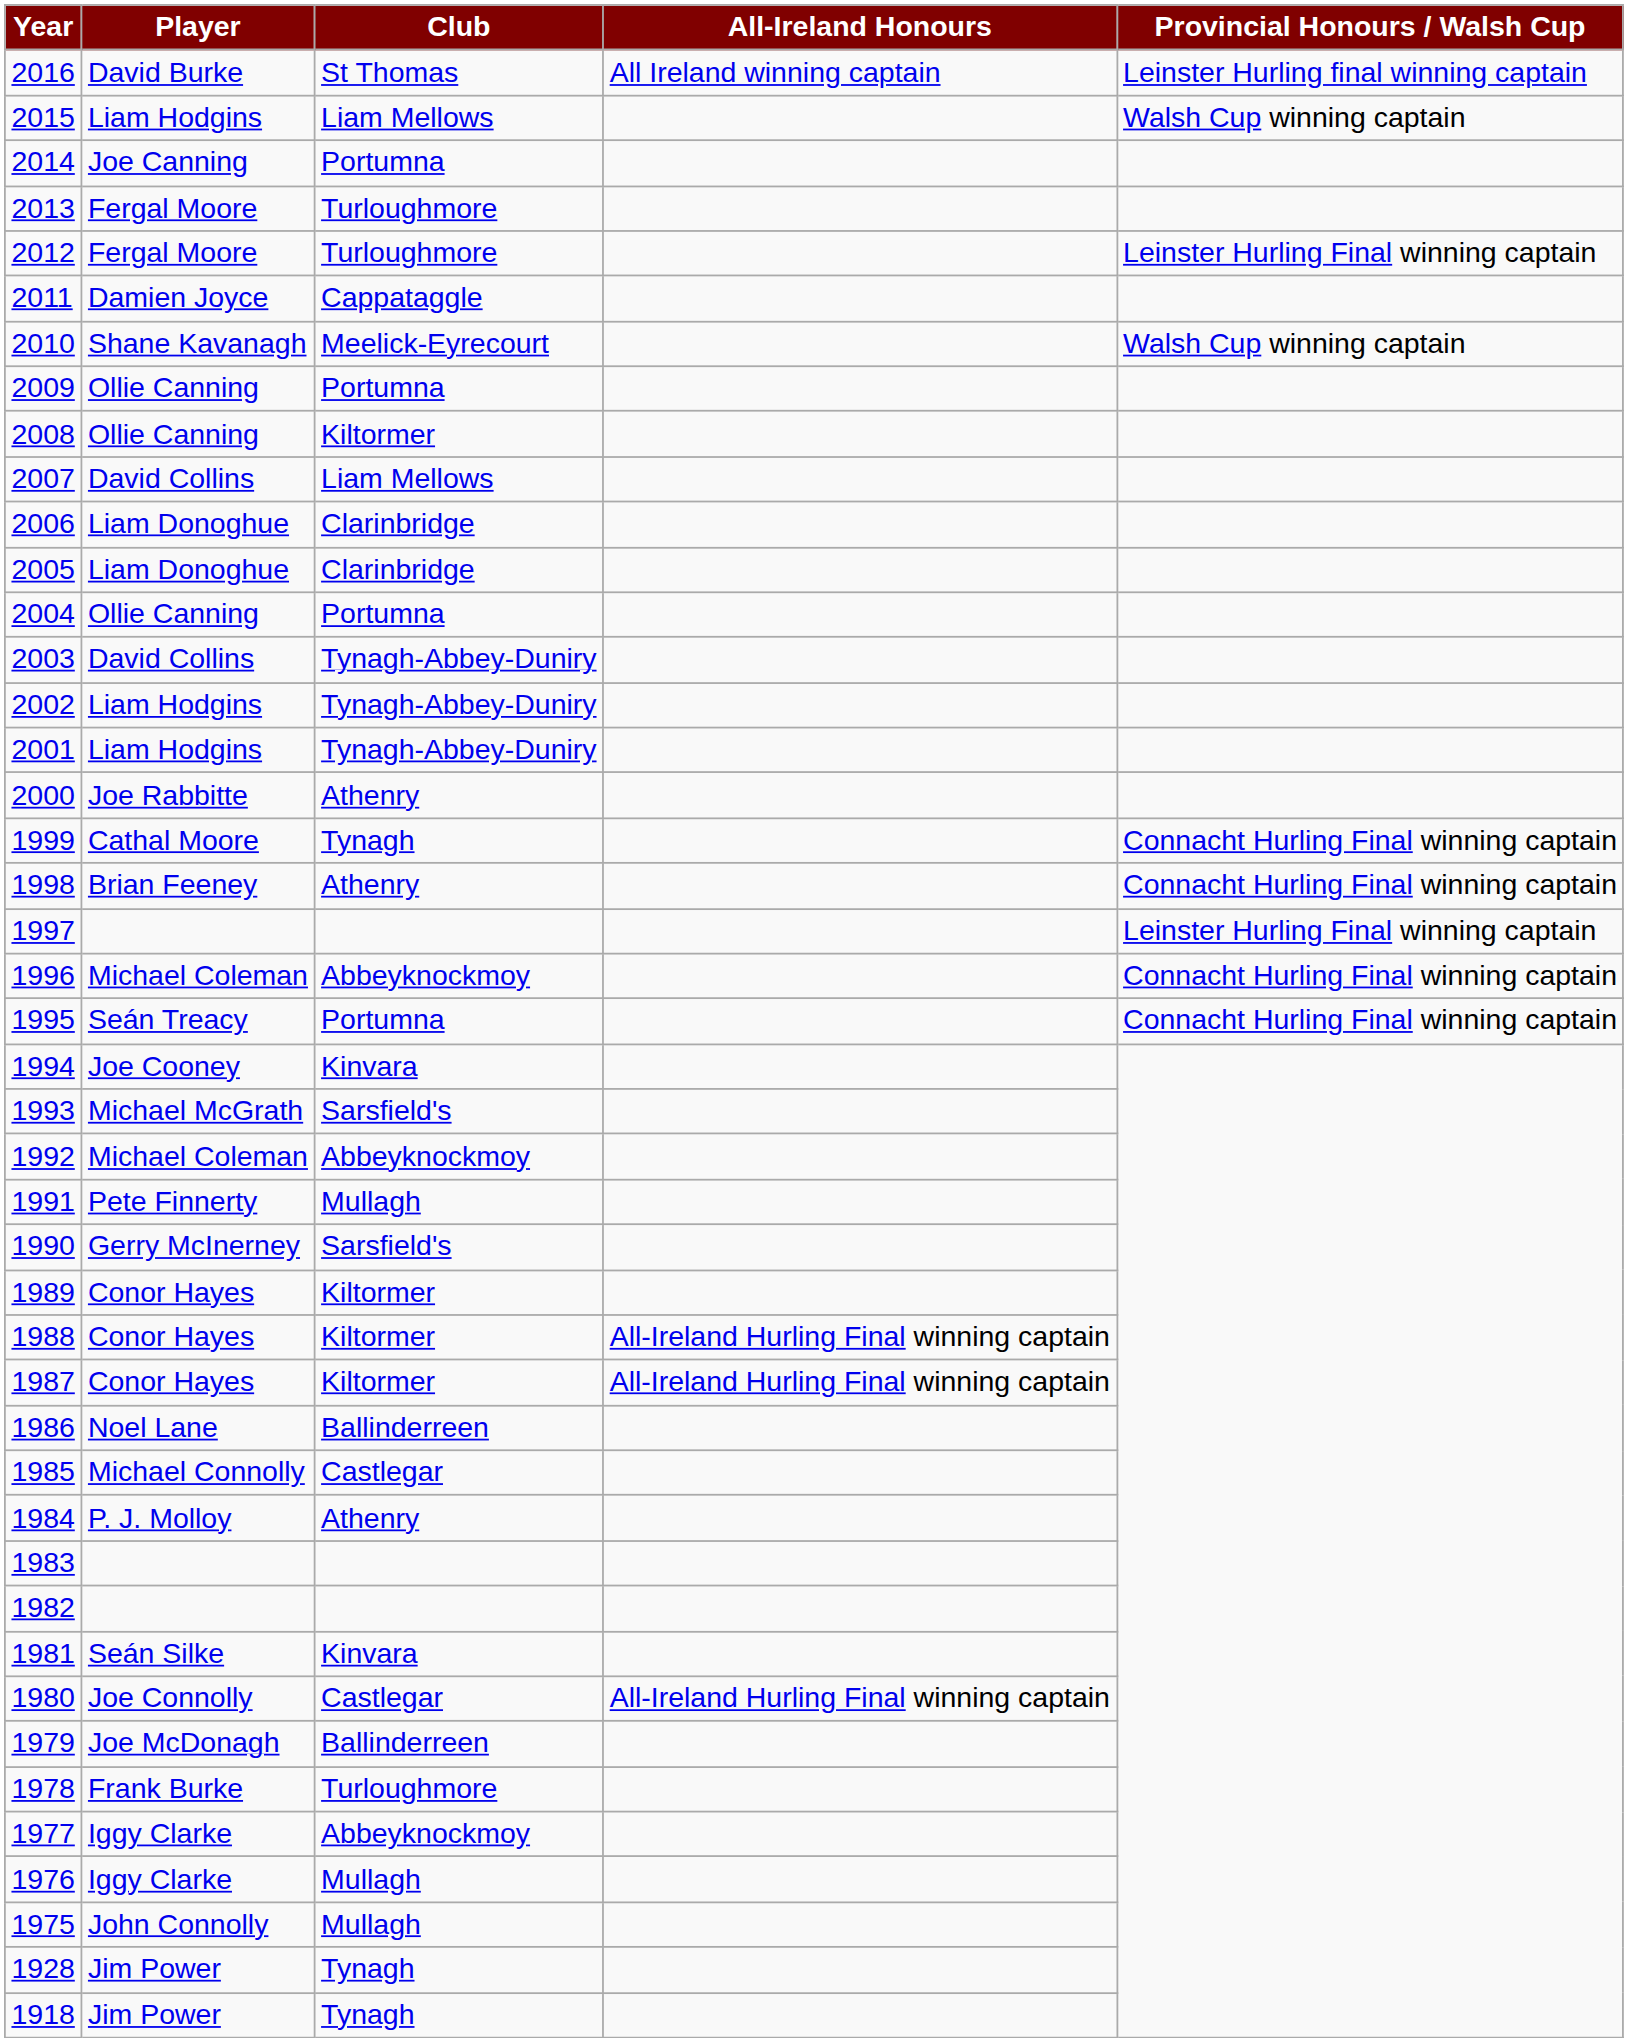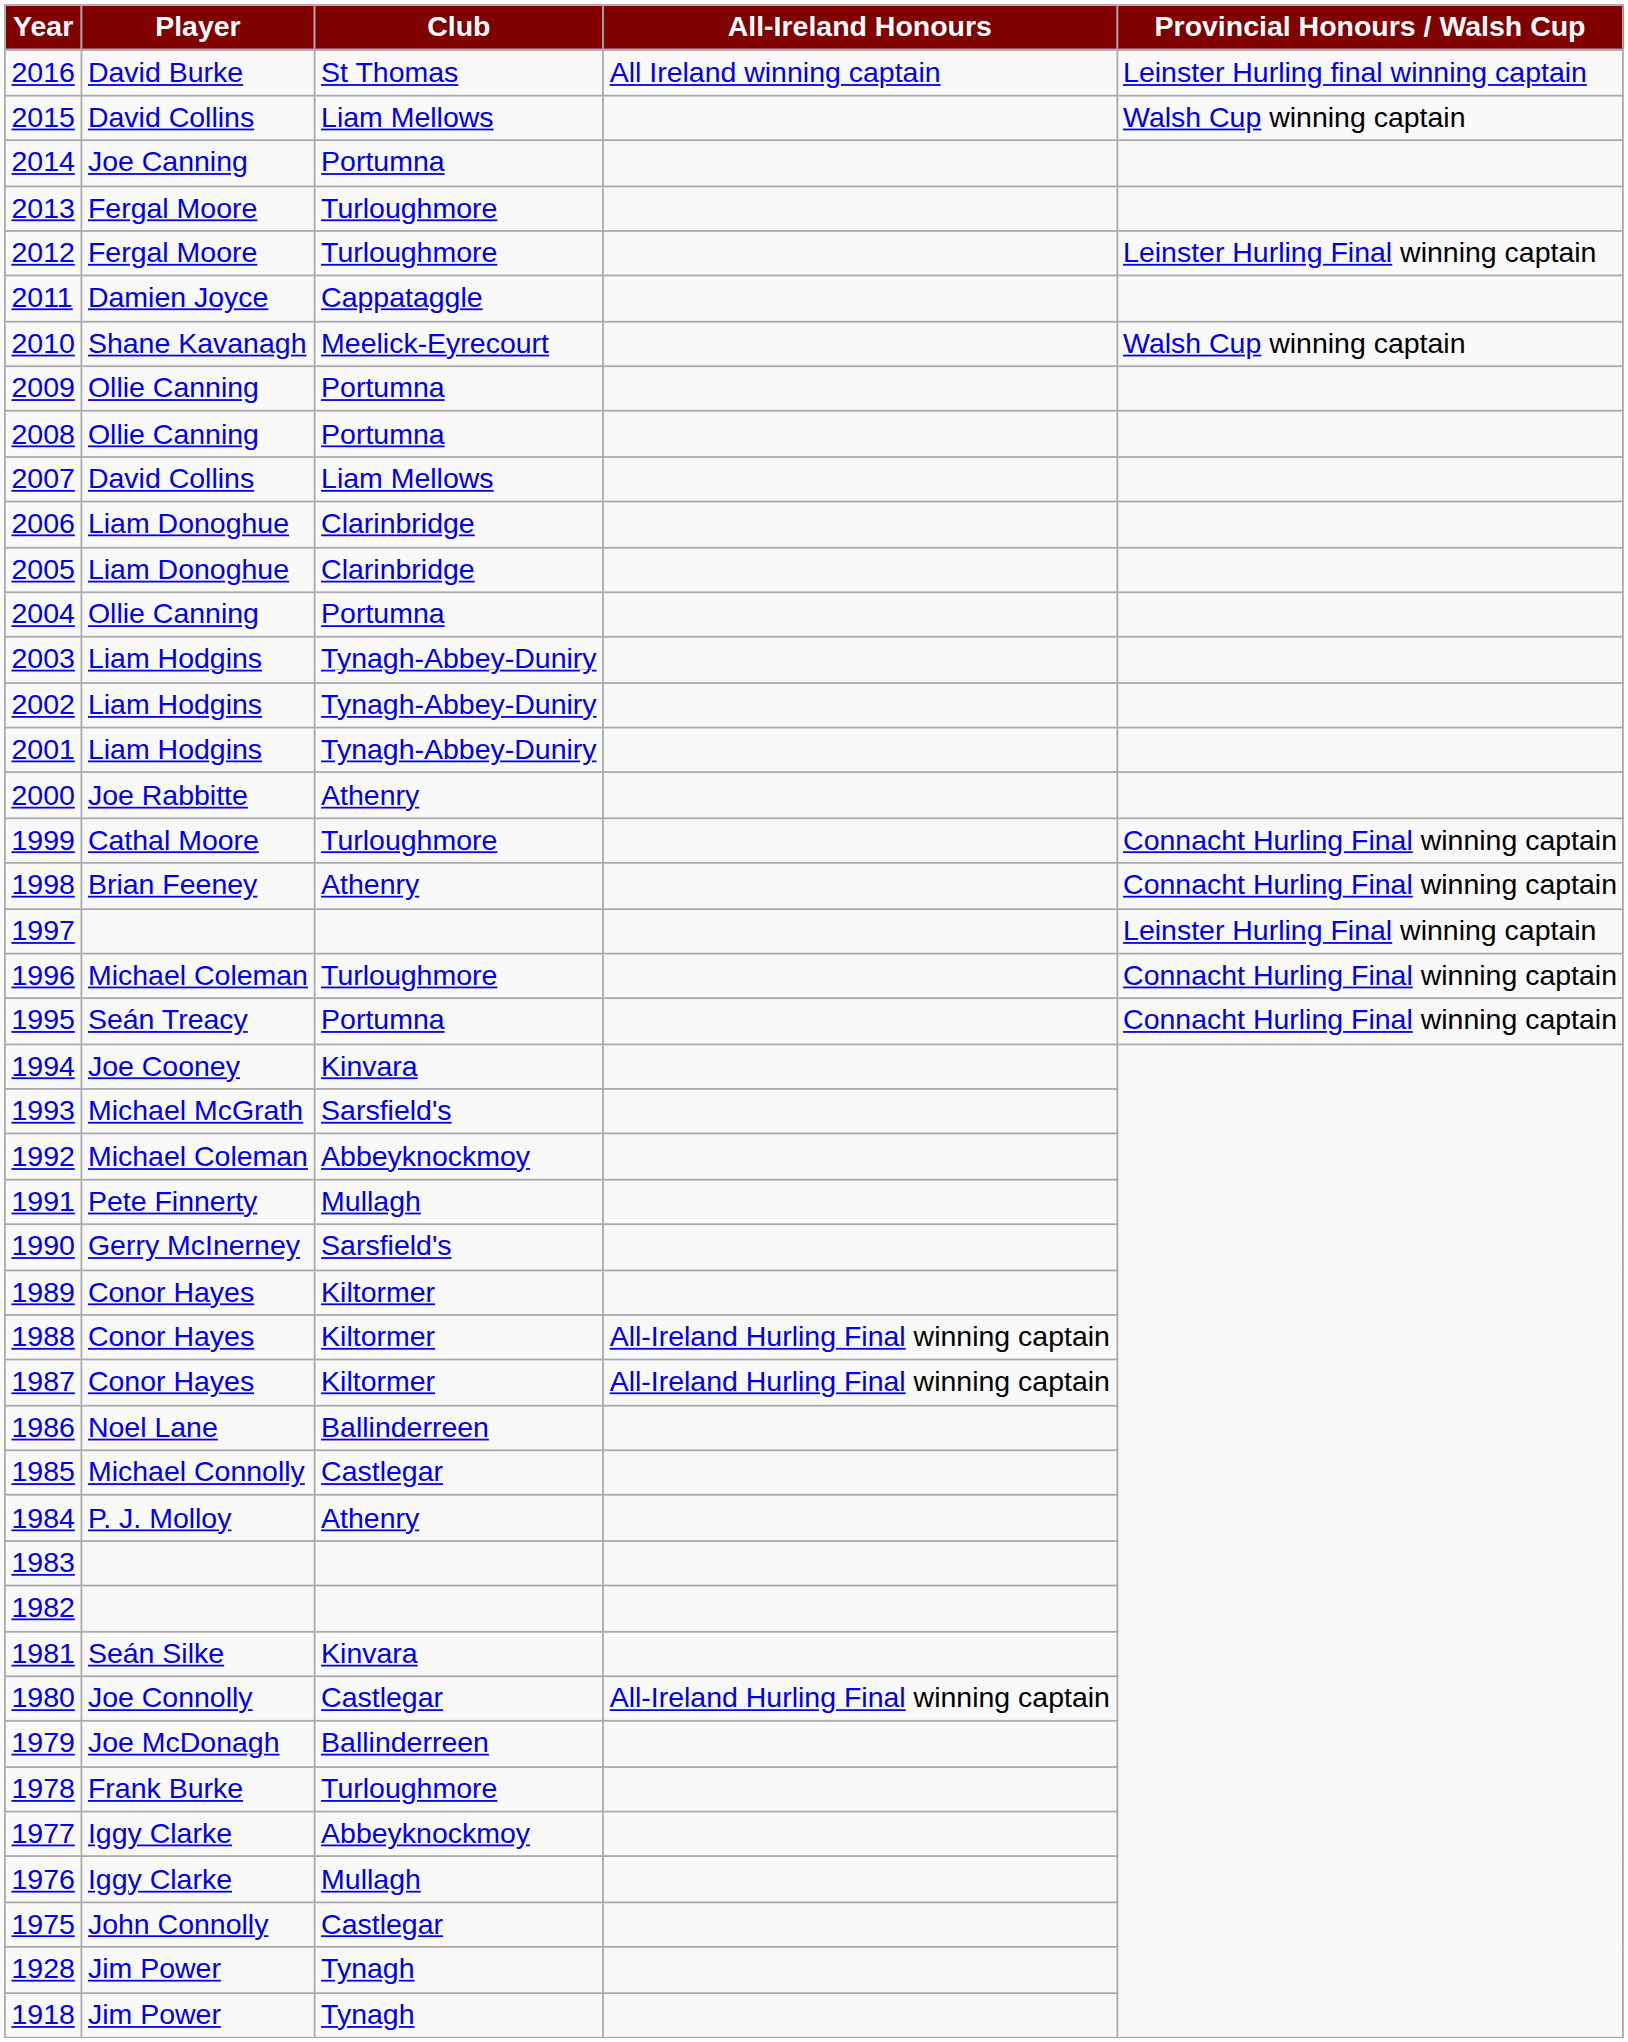 <table class="wikitable">
 <tr style="text-align:center;background:maroon;color:white;">
 <td><strong>Year</strong></td>
 <td><strong>Player</strong></td>
 <td><strong>Club</strong></td>
 <td><strong>All-Ireland Honours</strong></td>
 <td><strong>Provincial Honours / Walsh Cup</strong></td>
 </tr>
 <tr>
 <td><a href='#'>2016</a></td>
 <td style="text-align:left;"><a href='#'> David Burke</a></td>
 <td><a href='#'>St Thomas</a></td>
 <td><a href='#'>All Ireland winning captain</a></td>
 <td><a href='#'>Leinster Hurling final winning captain</a></td>
 </tr>
 <tr>
 <td><a href='#'>2015</a></td>
-<td style="text-align:left;"><a href='#'>Liam Hodgins</a></td>
+<td style="text-align:left;"><a href='#'>David Collins</a></td>
 <td><a href='#'>Liam Mellows</a></td>
 <td></td>
 <td><a href='#'>Walsh Cup</a> winning captain</td>
 </tr>
 <tr>
 <td><a href='#'>2014</a></td>
 <td style="text-align:left;"><a href='#'>Joe Canning</a></td>
 <td><a href='#'>Portumna</a></td>
 <td></td>
 <td></td>
 </tr>
 <tr>
 <td><a href='#'>2013</a></td>
 <td style="text-align:left;"><a href='#'>Fergal Moore</a></td>
 <td><a href='#'>Turloughmore</a></td>
 <td></td>
 <td></td>
 </tr>
 <tr>
 <td><a href='#'>2012</a></td>
 <td style="text-align:left;"><a href='#'>Fergal Moore</a></td>
 <td><a href='#'>Turloughmore</a></td>
 <td></td>
 <td><a href='#'>Leinster Hurling Final</a> winning captain</td>
 </tr>
 <tr>
 <td><a href='#'>2011</a></td>
 <td style="text-align:left;"><a href='#'>Damien Joyce</a></td>
 <td><a href='#'>Cappataggle</a></td>
 <td></td>
 <td></td>
 </tr>
 <tr>
 <td><a href='#'>2010</a></td>
 <td style="text-align:left;"><a href='#'>Shane Kavanagh</a></td>
 <td><a href='#'>Meelick-Eyrecourt</a></td>
 <td></td>
 <td><a href='#'>Walsh Cup</a> winning captain</td>
 </tr>
 <tr>
 <td><a href='#'>2009</a></td>
 <td style="text-align:left;"><a href='#'>Ollie Canning</a></td>
 <td><a href='#'>Portumna</a></td>
 <td></td>
 <td></td>
 </tr>
 <tr>
 <td><a href='#'>2008</a></td>
 <td style="text-align:left;"><a href='#'>Ollie Canning</a></td>
-<td><a href='#'>Kiltormer</a></td>
+<td><a href='#'>Portumna</a></td>
 <td></td>
 <td></td>
 </tr>
 <tr>
 <td><a href='#'>2007</a></td>
 <td style="text-align:left;"><a href='#'>David Collins</a></td>
 <td><a href='#'>Liam Mellows</a></td>
 <td></td>
 <td></td>
 </tr>
 <tr>
 <td><a href='#'>2006</a></td>
 <td style="text-align:left;"><a href='#'>Liam Donoghue</a></td>
 <td><a href='#'>Clarinbridge</a></td>
 <td></td>
 <td></td>
 </tr>
 <tr>
 <td><a href='#'>2005</a></td>
 <td style="text-align:left;"><a href='#'>Liam Donoghue</a></td>
 <td><a href='#'>Clarinbridge</a></td>
 <td></td>
 <td></td>
 </tr>
 <tr>
 <td><a href='#'>2004</a></td>
 <td style="text-align:left;"><a href='#'>Ollie Canning</a></td>
 <td><a href='#'>Portumna</a></td>
 <td></td>
 <td></td>
 </tr>
 <tr>
 <td><a href='#'>2003</a></td>
-<td style="text-align:left;"><a href='#'>David Collins</a></td>
+<td style="text-align:left;"><a href='#'>Liam Hodgins</a></td>
 <td><a href='#'>Tynagh-Abbey-Duniry</a></td>
 <td></td>
 <td></td>
 </tr>
 <tr>
 <td><a href='#'>2002</a></td>
 <td style="text-align:left;"><a href='#'>Liam Hodgins</a></td>
 <td><a href='#'>Tynagh-Abbey-Duniry</a></td>
 <td></td>
 <td></td>
 </tr>
 <tr>
 <td><a href='#'>2001</a></td>
 <td style="text-align:left;"><a href='#'>Liam Hodgins</a></td>
 <td><a href='#'>Tynagh-Abbey-Duniry</a></td>
 <td></td>
 <td></td>
 </tr>
 <tr>
 <td><a href='#'>2000</a></td>
 <td style="text-align:left;"><a href='#'>Joe Rabbitte</a></td>
 <td><a href='#'>Athenry</a></td>
 <td></td>
 <td></td>
 </tr>
 <tr>
 <td><a href='#'>1999</a></td>
 <td style="text-align:left;"><a href='#'>Cathal Moore</a></td>
-<td><a href='#'>Tynagh</a></td>
+<td><a href='#'>Turloughmore</a></td>
 <td></td>
 <td><a href='#'>Connacht Hurling Final</a> winning captain</td>
 </tr>
 <tr>
 <td><a href='#'>1998</a></td>
 <td style="text-align:left;"><a href='#'>Brian Feeney</a></td>
 <td><a href='#'>Athenry</a></td>
 <td></td>
 <td><a href='#'>Connacht Hurling Final</a> winning captain</td>
 </tr>
 <tr>
 <td><a href='#'>1997</a></td>
 <td style="text-align:left;"></td>
 <td></td>
 <td></td>
 <td><a href='#'>Leinster Hurling Final</a> winning captain</td>
 </tr>
 <tr>
 <td><a href='#'>1996</a></td>
 <td style="text-align:left;"><a href='#'>Michael Coleman</a></td>
-<td><a href='#'>Abbeyknockmoy</a></td>
+<td><a href='#'>Turloughmore</a></td>
 <td></td>
 <td><a href='#'>Connacht Hurling Final</a> winning captain</td>
 </tr>
 <tr>
 <td><a href='#'>1995</a></td>
 <td style="text-align:left;"><a href='#'>Seán Treacy</a></td>
 <td><a href='#'>Portumna</a></td>
 <td></td>
 <td><a href='#'>Connacht Hurling Final</a> winning captain</td>
 </tr>
 <tr>
 <td><a href='#'>1994</a></td>
 <td style="text-align:left;"><a href='#'>Joe Cooney</a></td>
 <td><a href='#'>Kinvara</a></td>
 <td></td>
 </tr>
 <tr>
 <td><a href='#'>1993</a></td>
 <td style="text-align:left;"><a href='#'>Michael McGrath</a></td>
 <td><a href='#'>Sarsfield's</a></td>
 <td></td>
 </tr>
 <tr>
 <td><a href='#'>1992</a></td>
 <td style="text-align:left;"><a href='#'>Michael Coleman</a></td>
 <td><a href='#'>Abbeyknockmoy</a></td>
 <td></td>
 </tr>
 <tr>
 <td><a href='#'>1991</a></td>
 <td style="text-align:left;"><a href='#'>Pete Finnerty</a></td>
 <td><a href='#'>Mullagh</a></td>
 <td></td>
 </tr>
 <tr>
 <td><a href='#'>1990</a></td>
 <td style="text-align:left;"><a href='#'>Gerry McInerney</a></td>
 <td><a href='#'>Sarsfield's</a></td>
 <td></td>
 </tr>
 <tr>
 <td><a href='#'>1989</a></td>
 <td style="text-align:left;"><a href='#'>Conor Hayes</a></td>
 <td><a href='#'>Kiltormer</a></td>
 <td></td>
 </tr>
 <tr>
 <td><a href='#'>1988</a></td>
 <td style="text-align:left;"><a href='#'>Conor Hayes</a></td>
 <td><a href='#'>Kiltormer</a></td>
 <td><a href='#'>All-Ireland Hurling Final</a> winning captain</td>
 </tr>
 <tr>
 <td><a href='#'>1987</a></td>
 <td style="text-align:left;"><a href='#'>Conor Hayes</a></td>
 <td><a href='#'>Kiltormer</a></td>
 <td><a href='#'>All-Ireland Hurling Final</a> winning captain</td>
 </tr>
 <tr>
 <td><a href='#'>1986</a></td>
 <td style="text-align:left;"><a href='#'>Noel Lane</a></td>
 <td><a href='#'>Ballinderreen</a></td>
 <td></td>
 </tr>
 <tr>
 <td><a href='#'>1985</a></td>
 <td style="text-align:left;"><a href='#'>Michael Connolly</a></td>
 <td><a href='#'>Castlegar</a></td>
 <td></td>
 </tr>
 <tr>
 <td><a href='#'>1984</a></td>
 <td style="text-align:left;"><a href='#'>P. J. Molloy</a></td>
 <td><a href='#'>Athenry</a></td>
 <td></td>
 </tr>
 <tr>
 <td><a href='#'>1983</a></td>
 <td style="text-align:left;"></td>
 <td></td>
 <td></td>
 </tr>
 <tr>
 <td><a href='#'>1982</a></td>
 <td style="text-align:left;"></td>
 <td></td>
 <td></td>
 </tr>
 <tr>
 <td><a href='#'>1981</a></td>
 <td style="text-align:left;"><a href='#'>Seán Silke</a></td>
 <td><a href='#'>Kinvara</a></td>
 <td></td>
 </tr>
 <tr>
 <td><a href='#'>1980</a></td>
 <td style="text-align:left;"><a href='#'>Joe Connolly</a></td>
 <td><a href='#'>Castlegar</a></td>
 <td><a href='#'>All-Ireland Hurling Final</a> winning captain</td>
 </tr>
 <tr>
 <td><a href='#'>1979</a></td>
 <td style="text-align:left;"><a href='#'>Joe McDonagh</a></td>
 <td><a href='#'>Ballinderreen</a></td>
 <td></td>
 </tr>
 <tr>
 <td><a href='#'>1978</a></td>
 <td style="text-align:left;"><a href='#'>Frank Burke</a></td>
 <td><a href='#'>Turloughmore</a></td>
 <td></td>
 </tr>
 <tr>
 <td><a href='#'>1977</a></td>
 <td style="text-align:left;"><a href='#'>Iggy Clarke</a></td>
 <td><a href='#'>Abbeyknockmoy</a></td>
 <td></td>
 </tr>
 <tr>
 <td><a href='#'>1976</a></td>
 <td style="text-align:left;"><a href='#'>Iggy Clarke</a></td>
 <td><a href='#'>Mullagh</a></td>
 <td></td>
 </tr>
 <tr>
 <td><a href='#'>1975</a></td>
 <td style="text-align:left;"><a href='#'>John Connolly</a></td>
-<td><a href='#'>Mullagh</a></td>
+<td><a href='#'>Castlegar</a></td>
 <td></td>
 </tr>
 <tr>
 <td><a href='#'>1928</a></td>
 <td style="text-align:left;"><a href='#'>Jim Power</a></td>
 <td><a href='#'>Tynagh</a></td>
 <td></td>
 </tr>
 <tr>
 <td><a href='#'>1918</a></td>
 <td style="text-align:left;"><a href='#'>Jim Power</a></td>
 <td><a href='#'>Tynagh</a></td>
 <td></td>
 </tr>
 </table>
